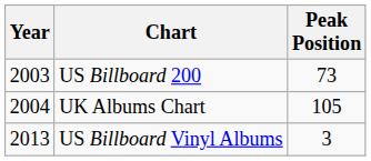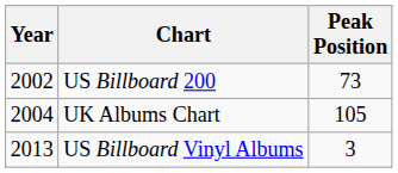 <table class = "wikitable">
 <tr>
 <th>Year</th>
 <th>Chart</th>
 <th>Peak<br>Position</th>
 </tr>
 <tr>
-<td>2003</td>
+<td>2002</td>
 <td>US <em>Billboard</em> <a href='#'>200</a></td>
 <td align = "center">73</td>
 </tr>
 <tr>
 <td>2004</td>
 <td>UK Albums Chart</td>
 <td align = "center">105</td>
 </tr>
 <tr>
 <td>2013</td>
 <td>US <em>Billboard</em> <a href='#'>Vinyl Albums</a></td>
 <td align = "center">3</td>
 </tr>
 </table>
